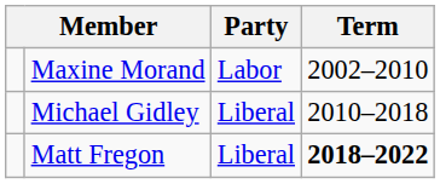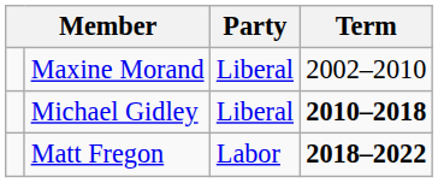 <table class="wikitable">
 <tr>
 <th colspan="2">Member</th>
 <th>Party</th>
 <th>Term</th>
 </tr>
 <tr>
 <td> </td>
 <td><a href='#'>Maxine Morand</a></td>
-<td><a href='#'>Labor</a></td>
+<td><a href='#'>Liberal</a></td>
 <td>2002–2010</td>
 </tr>
 <tr>
 <td> </td>
 <td><a href='#'>Michael Gidley</a></td>
 <td><a href='#'>Liberal</a></td>
-<td>2010–2018</td>
+<td><strong>2010–2018</strong></td>
 </tr>
 <tr>
 <td> </td>
 <td><a href='#'>Matt Fregon</a></td>
-<td><a href='#'>Liberal</a></td>
+<td><a href='#'>Labor</a></td>
 <td><strong>2018–2022</strong></td>
 </tr>
 </table>
